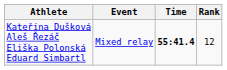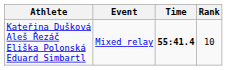 <table class="wikitable" style="font-size:90%">
 <tr>
 <th>Athlete</th>
 <th>Event</th>
 <th>Time</th>
 <th>Rank</th>
 </tr>
 <tr align=center>
 <td align=left><a href='#'>Kateřina Dušková</a><br><a href='#'>Aleš Řezáč</a><br><a href='#'>Eliška Polonská</a><br><a href='#'>Eduard Simbartl</a></td>
 <td align=left><a href='#'>Mixed relay</a></td>
 <td><strong>55:41.4</strong></td>
-<td>12</td>
+<td>10</td>
 </tr>
 </table>
